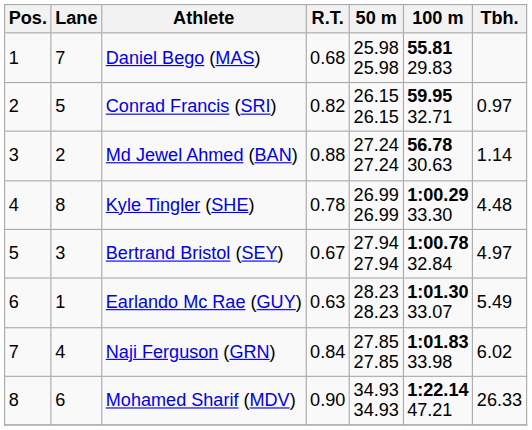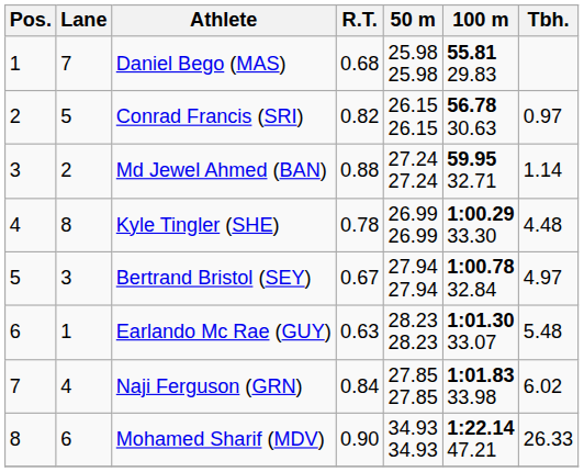 <table class="wikitable">
 <tr>
 <th>Pos.</th>
 <th>Lane</th>
 <th>Athlete</th>
 <th>R.T.</th>
 <th>50 m</th>
 <th>100 m</th>
 <th>Tbh.</th>
 </tr>
 <tr>
 <td>1</td>
 <td>7</td>
 <td> <a href='#'>Daniel Bego</a> (<a href='#'>MAS</a>)</td>
 <td>0.68</td>
 <td>25.98<br>25.98</td>
 <td><strong>55.81</strong><br>29.83</td>
 <td> </td>
 </tr>
 <tr>
 <td>2</td>
 <td>5</td>
 <td> <a href='#'>Conrad Francis</a> (<a href='#'>SRI</a>)</td>
 <td>0.82</td>
 <td>26.15<br>26.15</td>
-<td><strong>59.95</strong><br>32.71</td>
+<td><strong>56.78</strong><br>30.63</td>
 <td>0.97</td>
 </tr>
 <tr>
 <td>3</td>
 <td>2</td>
 <td> <a href='#'>Md Jewel Ahmed</a> (<a href='#'>BAN</a>)</td>
 <td>0.88</td>
 <td>27.24<br>27.24</td>
-<td><strong>56.78</strong><br>30.63</td>
+<td><strong>59.95</strong><br>32.71</td>
 <td>1.14</td>
 </tr>
 <tr>
 <td>4</td>
 <td>8</td>
 <td> <a href='#'>Kyle Tingler</a> (<a href='#'>SHE</a>)</td>
 <td>0.78</td>
 <td>26.99<br>26.99</td>
 <td><strong>1:00.29</strong><br>33.30</td>
 <td>4.48</td>
 </tr>
 <tr>
 <td>5</td>
 <td>3</td>
 <td> <a href='#'>Bertrand Bristol</a> (<a href='#'>SEY</a>)</td>
 <td>0.67</td>
 <td>27.94<br>27.94</td>
 <td><strong>1:00.78</strong><br>32.84</td>
 <td>4.97</td>
 </tr>
 <tr>
 <td>6</td>
 <td>1</td>
 <td> <a href='#'>Earlando Mc Rae</a> (<a href='#'>GUY</a>)</td>
 <td>0.63</td>
 <td>28.23<br>28.23</td>
 <td><strong>1:01.30</strong><br>33.07</td>
-<td>5.49</td>
+<td>5.48</td>
 </tr>
 <tr>
 <td>7</td>
 <td>4</td>
 <td> <a href='#'>Naji Ferguson</a> (<a href='#'>GRN</a>)</td>
 <td>0.84</td>
 <td>27.85<br>27.85</td>
 <td><strong>1:01.83</strong><br>33.98</td>
 <td>6.02</td>
 </tr>
 <tr>
 <td>8</td>
 <td>6</td>
 <td> <a href='#'>Mohamed Sharif</a> (<a href='#'>MDV</a>)</td>
 <td>0.90</td>
 <td>34.93<br>34.93</td>
 <td><strong>1:22.14</strong><br>47.21</td>
 <td>26.33</td>
 </tr>
 <tr>
 </tr>
 </table>
